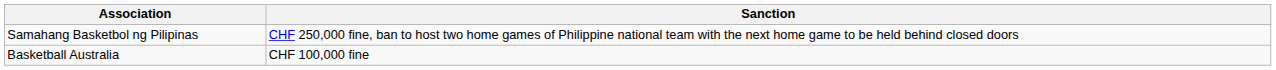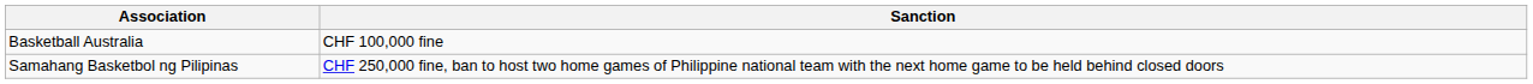 <table class="wikitable sortable"  width=100%>
 <tr>
 <th>Association</th>
 <th>Sanction</th>
 </tr>
 <tr>
+<td>Basketball Australia</td>
+<td>CHF 100,000 fine</td>
+</tr>
+<tr>
 <td>Samahang Basketbol ng Pilipinas</td>
 <td><a href='#'>CHF</a> 250,000 fine, ban to host two home games of Philippine national team with the next home game to be held behind closed doors</td>
 </tr>
-<tr>
-<td>Basketball Australia</td>
-<td>CHF 100,000 fine</td>
-</tr>
 </table>
